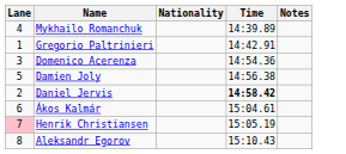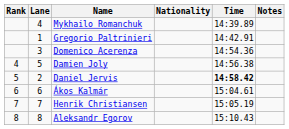 <table class="wikitable sortable" style="text-align:center">
 <tr>
+<th>Rank</th>
 <th>Lane</th>
 <th>Name</th>
 <th>Nationality</th>
 <th>Time</th>
 <th>Notes</th>
 </tr>
 <tr>
+<td></td>
 <td>4</td>
 <td align=left><a href='#'>Mykhailo Romanchuk</a></td>
 <td align=left></td>
 <td>14:39.89</td>
 <td></td>
 </tr>
 <tr>
+<td></td>
 <td>1</td>
 <td align=left><a href='#'>Gregorio Paltrinieri</a></td>
 <td align=left></td>
 <td>14:42.91</td>
 <td></td>
 </tr>
 <tr>
+<td></td>
 <td>3</td>
 <td align=left><a href='#'>Domenico Acerenza</a></td>
 <td align=left></td>
 <td>14:54.36</td>
 <td></td>
 </tr>
 <tr>
+<td>4</td>
 <td>5</td>
 <td align=left><a href='#'>Damien Joly</a></td>
 <td align=left></td>
 <td>14:56.38</td>
 <td></td>
 </tr>
 <tr>
+<td>5</td>
 <td>2</td>
 <td align=left><a href='#'>Daniel Jervis</a></td>
 <td align=left></td>
 <td><strong>14:58.42</strong></td>
 <td></td>
 </tr>
 <tr>
 <td>6</td>
+<td>6</td>
 <td align=left><a href='#'>Ákos Kalmár</a></td>
 <td align=left></td>
 <td>15:04.61</td>
 <td></td>
 </tr>
 <tr>
-<td style="background: pink;">7</td>
+<td>7</td>
+<td>7</td>
 <td align=left><a href='#'>Henrik Christiansen</a></td>
 <td align=left></td>
 <td>15:05.19</td>
 <td></td>
 </tr>
 <tr>
 <td>8</td>
+<td>8</td>
 <td align=left><a href='#'>Aleksandr Egorov</a></td>
 <td align=left></td>
 <td>15:10.43</td>
 <td></td>
 </tr>
 </table>
